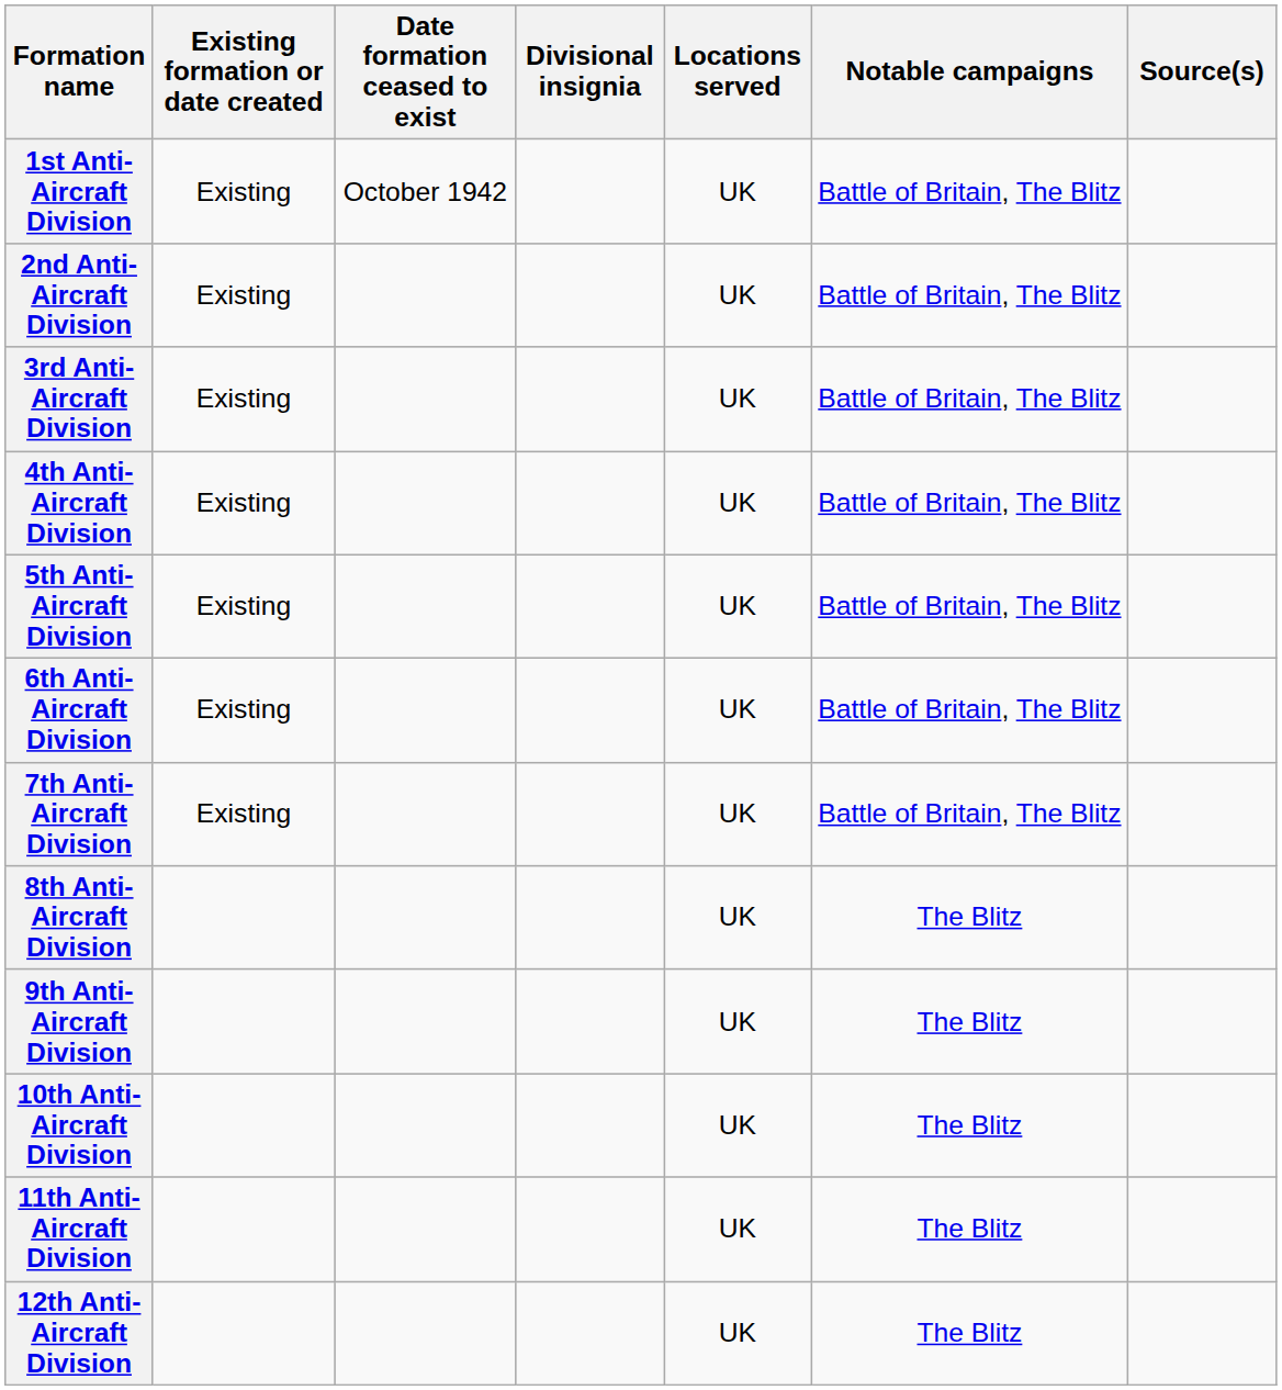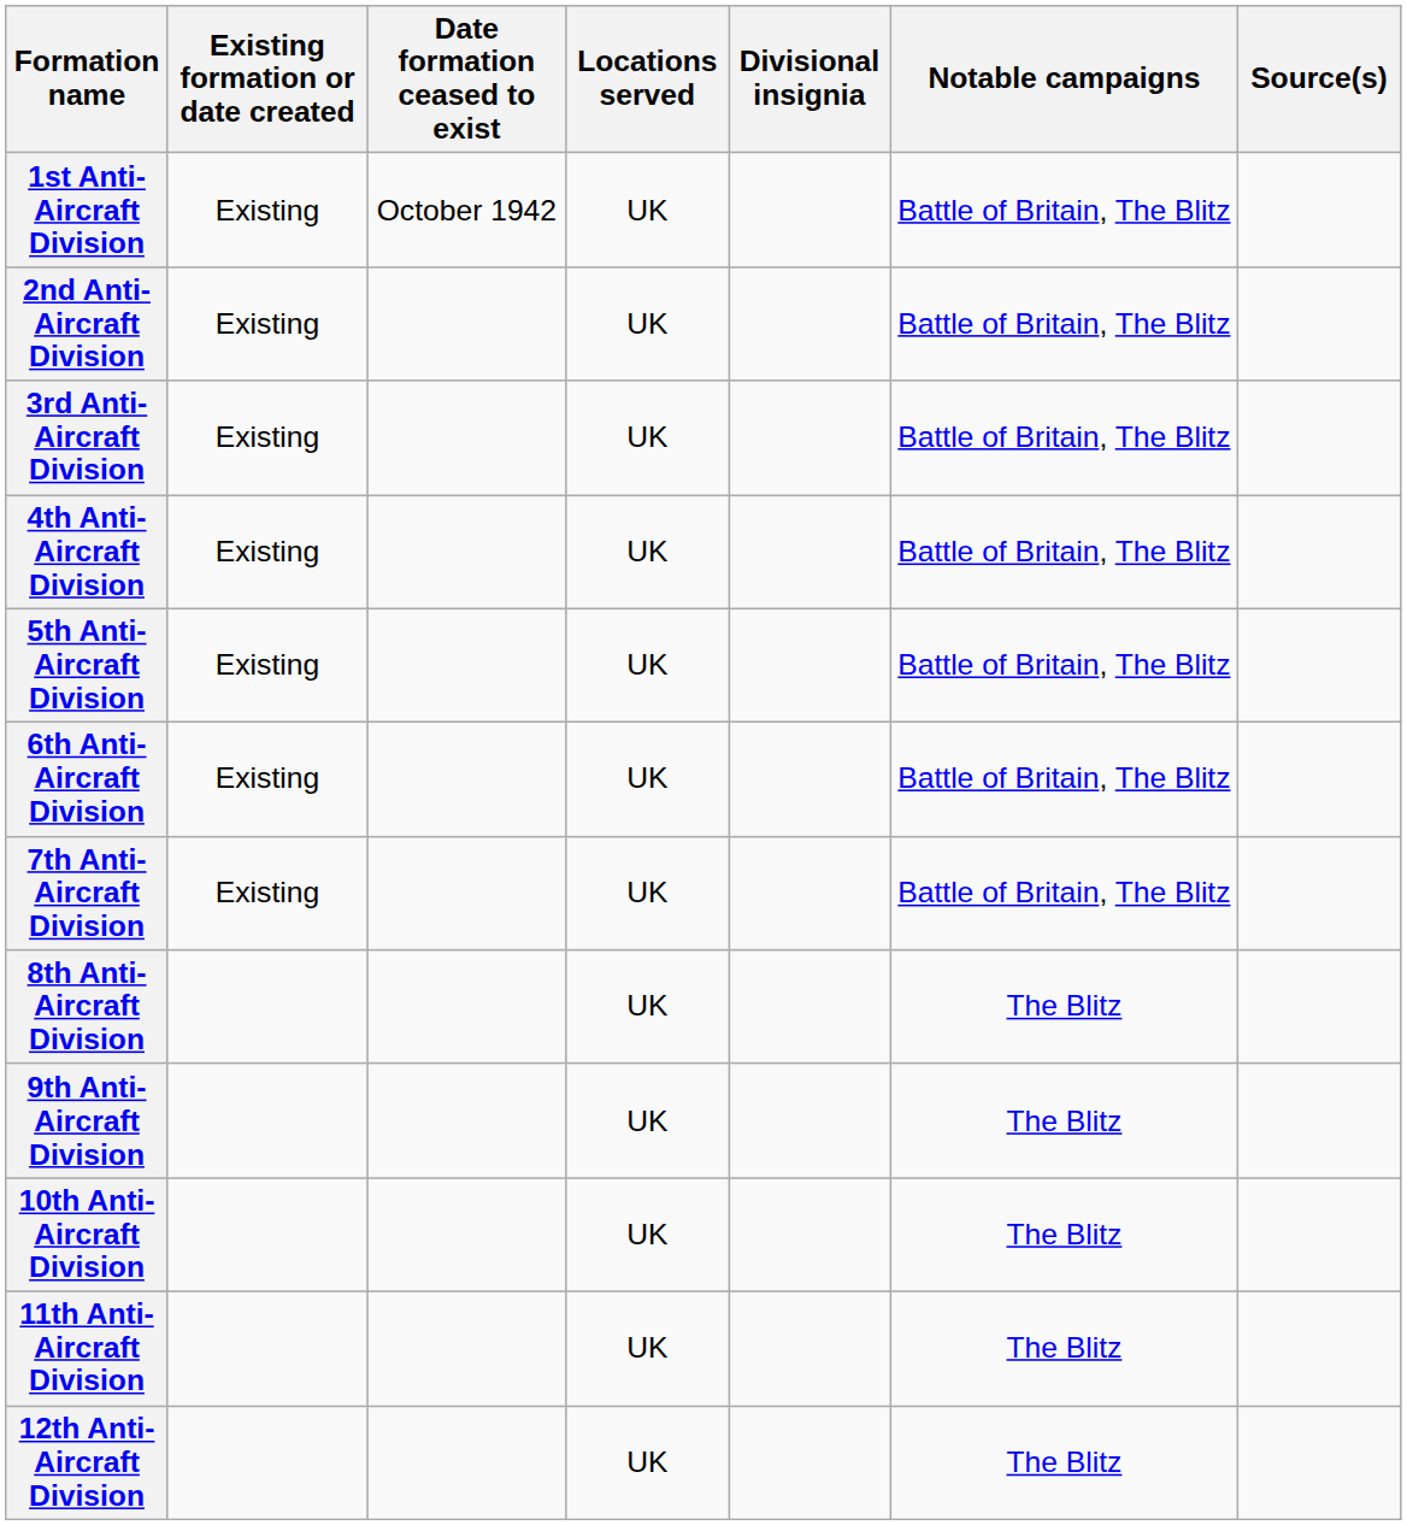 <table class="wikitable sortable plainrowheaders" style="text-align: left; border-spacing: 2px; border: 1px solid darkgray;">
 <tr>
 <th width="80px" scope="col">Formation name</th>
 <th width="100px" scope="col">Existing formation or date created</th>
 <th width="100px" scope="col">Date formation ceased to exist</th>
+<th class=unsortable width="80px" scope="col">Locations served</th>
 <th width="80px" scope="col">Divisional insignia</th>
-<th class=unsortable width="80px" scope="col">Locations served</th>
 <th class=unsortable width="180px" scope="col">Notable campaigns</th>
 <th class=unsortable width="80px" scope="col">Source(s)</th>
 </tr>
 <tr>
 <th scope="row" style="text-align:center;"><a href='#'>1st Anti-Aircraft Division</a></th>
 <td align="center">Existing</td>
 <td align="center">October 1942</td>
+<td align="center">UK</td>
 <td align="center"></td>
-<td align="center">UK</td>
 <td align="center"><a href='#'>Battle of Britain</a>, <a href='#'>The Blitz</a></td>
 <td align="center"></td>
 </tr>
 <tr>
 <th scope="row" style="text-align:center;"><a href='#'>2nd Anti-Aircraft Division</a></th>
 <td align="center">Existing</td>
 <td align="center"></td>
+<td align="center">UK</td>
 <td align="center"></td>
-<td align="center">UK</td>
 <td align="center"><a href='#'>Battle of Britain</a>, <a href='#'>The Blitz</a></td>
 <td align="center"></td>
 </tr>
 <tr>
 <th scope="row" style="text-align:center;"><a href='#'>3rd Anti-Aircraft Division</a></th>
 <td align="center">Existing</td>
 <td align="center"></td>
+<td align="center">UK</td>
 <td align="center"></td>
-<td align="center">UK</td>
 <td align="center"><a href='#'>Battle of Britain</a>, <a href='#'>The Blitz</a></td>
 <td align="center"></td>
 </tr>
 <tr>
 <th scope="row" style="text-align:center;"><a href='#'>4th Anti-Aircraft Division</a></th>
 <td align="center">Existing</td>
 <td align="center"></td>
+<td align="center">UK</td>
 <td align="center"></td>
-<td align="center">UK</td>
 <td align="center"><a href='#'>Battle of Britain</a>, <a href='#'>The Blitz</a></td>
 <td align="center"></td>
 </tr>
 <tr>
 <th scope="row" style="text-align:center;"><a href='#'>5th Anti-Aircraft Division</a></th>
 <td align="center">Existing</td>
 <td align="center"></td>
+<td align="center">UK</td>
 <td align="center"></td>
-<td align="center">UK</td>
 <td align="center"><a href='#'>Battle of Britain</a>, <a href='#'>The Blitz</a></td>
 <td align="center"></td>
 </tr>
 <tr>
 <th scope="row" style="text-align:center;"><a href='#'>6th Anti-Aircraft Division</a></th>
 <td align="center">Existing</td>
 <td align="center"></td>
+<td align="center">UK</td>
 <td align="center"></td>
-<td align="center">UK</td>
 <td align="center"><a href='#'>Battle of Britain</a>, <a href='#'>The Blitz</a></td>
 <td align="center"></td>
 </tr>
 <tr>
 <th scope="row" style="text-align:center;"><a href='#'>7th Anti-Aircraft Division</a></th>
 <td align="center">Existing</td>
 <td align="center"></td>
+<td align="center">UK</td>
 <td align="center"></td>
-<td align="center">UK</td>
 <td align="center"><a href='#'>Battle of Britain</a>, <a href='#'>The Blitz</a></td>
 <td align="center"></td>
 </tr>
 <tr>
 <th scope="row" style="text-align:center;"><a href='#'>8th Anti-Aircraft Division</a></th>
 <td align="center"></td>
 <td align="center"></td>
+<td align="center">UK</td>
 <td align="center"></td>
-<td align="center">UK</td>
 <td align="center"><a href='#'>The Blitz</a></td>
 <td align="center"></td>
 </tr>
 <tr>
 <th scope="row" style="text-align:center;"><a href='#'>9th Anti-Aircraft Division</a></th>
 <td align="center"></td>
 <td align="center"></td>
+<td align="center">UK</td>
 <td align="center"></td>
-<td align="center">UK</td>
 <td align="center"><a href='#'>The Blitz</a></td>
 <td align="center"></td>
 </tr>
 <tr>
 <th scope="row" style="text-align:center;"><a href='#'>10th Anti-Aircraft Division</a></th>
 <td align="center"></td>
 <td align="center"></td>
+<td align="center">UK</td>
 <td align="center"></td>
-<td align="center">UK</td>
 <td align="center"><a href='#'>The Blitz</a></td>
 <td align="center"></td>
 </tr>
 <tr>
 <th scope="row" style="text-align:center;"><a href='#'>11th Anti-Aircraft Division</a></th>
 <td align="center"></td>
 <td align="center"></td>
+<td align="center">UK</td>
 <td align="center"></td>
-<td align="center">UK</td>
 <td align="center"><a href='#'>The Blitz</a></td>
 <td align="center"></td>
 </tr>
 <tr>
 <th scope="row" style="text-align:center;"><a href='#'>12th Anti-Aircraft Division</a></th>
 <td align="center"></td>
 <td align="center"></td>
+<td align="center">UK</td>
 <td align="center"></td>
-<td align="center">UK</td>
 <td align="center"><a href='#'>The Blitz</a></td>
 <td align="center"></td>
 </tr>
 </table>
